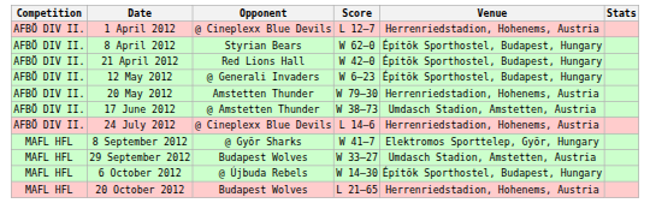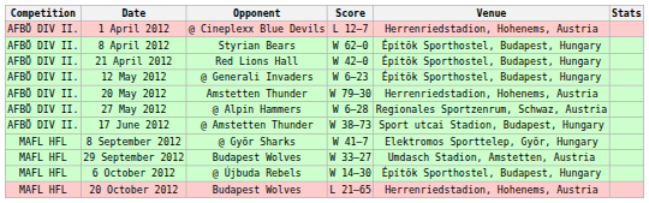 <table class="wikitable" style="text-align: center; margin-left: auto; margin-right: auto;">
 <tr>
 <th>Competition</th>
 <th>Date</th>
 <th>Opponent</th>
 <th>Score</th>
 <th>Venue</th>
 <th>Stats</th>
 </tr>
 <tr style="background:#fcc;">
 <td>AFBÖ DIV II.</td>
 <td>1 April 2012</td>
 <td>@ Cineplexx Blue Devils</td>
 <td>L 12–7</td>
 <td>Herrenriedstadion, Hohenems, Austria</td>
 <td></td>
 </tr>
 <tr style="background:#cfc;">
 <td>AFBÖ DIV II.</td>
 <td>8 April 2012</td>
 <td>Styrian Bears</td>
 <td>W 62–0</td>
 <td>Építõk Sporthostel, Budapest, Hungary</td>
 <td></td>
 </tr>
 <tr style="background:#cfc;">
 <td>AFBÖ DIV II.</td>
 <td>21 April 2012</td>
 <td>Red Lions Hall</td>
 <td>W 42–0</td>
 <td>Építõk Sporthostel, Budapest, Hungary</td>
 <td></td>
 </tr>
 <tr style="background:#cfc;">
 <td>AFBÖ DIV II.</td>
 <td>12 May 2012</td>
 <td>@ Generali Invaders</td>
 <td>W 6–23</td>
 <td>Építõk Sporthostel, Budapest, Hungary</td>
 <td></td>
 </tr>
 <tr style="background:#cfc;">
 <td>AFBÖ DIV II.</td>
 <td>20 May 2012</td>
 <td>Amstetten Thunder</td>
 <td>W 79–30</td>
 <td>Herrenriedstadion, Hohenems, Austria</td>
 <td></td>
 </tr>
 <tr style="background:#cfc;">
 <td>AFBÖ DIV II.</td>
+<td>27 May 2012</td>
+<td>@ Alpin Hammers</td>
+<td>W 6–28</td>
+<td>Regionales Sportzenrum, Schwaz, Austria</td>
+<td></td>
+</tr>
+<tr style="background:#cfc;">
+<td>AFBÖ DIV II.</td>
 <td>17 June 2012</td>
 <td>@ Amstetten Thunder</td>
 <td>W 38–73</td>
-<td>Umdasch Stadion, Amstetten, Austria</td>
-<td></td>
-</tr>
-<tr style="background:#fcc;">
-<td>AFBÖ DIV II.</td>
-<td>24 July 2012</td>
-<td>@ Cineplexx Blue Devils</td>
-<td>L 14–6</td>
-<td>Herrenriedstadion, Hohenems, Austria</td>
+<td>Sport utcai Stadion, Budapest, Hungary</td>
 <td></td>
 </tr>
 <tr style="background:#cfc;">
 <td>MAFL HFL</td>
 <td>8 September 2012</td>
 <td>@ Gyõr Sharks</td>
 <td>W 41–7</td>
 <td>Elektromos Sporttelep, Gyõr, Hungary</td>
 <td></td>
 </tr>
 <tr style="background:#cfc;">
 <td>MAFL HFL</td>
 <td>29 September 2012</td>
 <td>Budapest Wolves</td>
 <td>W 33–27</td>
 <td>Umdasch Stadion, Amstetten, Austria</td>
 <td></td>
 </tr>
 <tr style="background:#cfc;">
 <td>MAFL HFL</td>
 <td>6 October 2012</td>
 <td>@ Újbuda Rebels</td>
 <td>W 14–30</td>
 <td>Építõk Sporthostel, Budapest, Hungary</td>
 <td></td>
 </tr>
 <tr style="background:#fcc;">
 <td>MAFL HFL</td>
 <td>20 October 2012</td>
 <td>Budapest Wolves</td>
 <td>L 21–65</td>
 <td>Herrenriedstadion, Hohenems, Austria</td>
 <td></td>
 </tr>
 </table>
